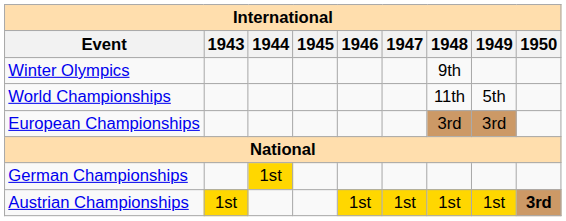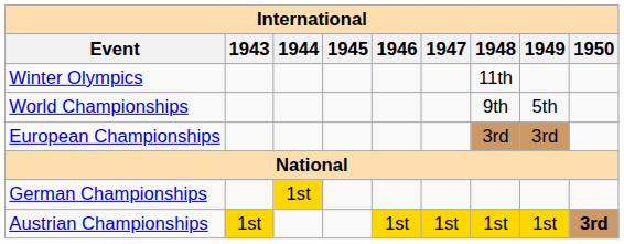 <table class="wikitable" style="text-align:center">
 <tr>
 <th style="background-color: #ffdead; " colspan=9 align=center>International</th>
 </tr>
 <tr>
 <th>Event</th>
 <th>1943</th>
 <th>1944</th>
 <th>1945</th>
 <th>1946</th>
 <th>1947</th>
 <th>1948</th>
 <th>1949</th>
 <th>1950</th>
 </tr>
 <tr>
 <td align=left><a href='#'>Winter Olympics</a></td>
 <td></td>
 <td></td>
 <td></td>
 <td></td>
 <td></td>
-<td>9th</td>
+<td>11th</td>
 <td></td>
 <td></td>
 </tr>
 <tr>
 <td align=left><a href='#'>World Championships</a></td>
 <td></td>
 <td></td>
 <td></td>
 <td></td>
 <td></td>
-<td>11th</td>
+<td>9th</td>
 <td>5th</td>
 <td></td>
 </tr>
 <tr>
 <td align=left><a href='#'>European Championships</a></td>
 <td></td>
 <td></td>
 <td></td>
 <td></td>
 <td></td>
 <td bgcolor=cc9966>3rd</td>
 <td bgcolor=cc9966>3rd</td>
 <td></td>
 </tr>
 <tr>
 <th style="background-color: #ffdead; " colspan=9 align=center>National</th>
 </tr>
 <tr>
 <td align=left><a href='#'>German Championships</a></td>
 <td></td>
 <td bgcolor=gold>1st</td>
 <td></td>
 <td></td>
 <td></td>
 <td></td>
 <td></td>
 <td></td>
 </tr>
 <tr>
 <td align=left><a href='#'>Austrian Championships</a></td>
 <td bgcolor=gold>1st</td>
 <td></td>
 <td></td>
 <td bgcolor=gold>1st</td>
 <td bgcolor=gold>1st</td>
 <td bgcolor=gold>1st</td>
 <td bgcolor=gold>1st</td>
 <td bgcolor=cc9966><strong>3rd</strong></td>
 </tr>
 </table>
